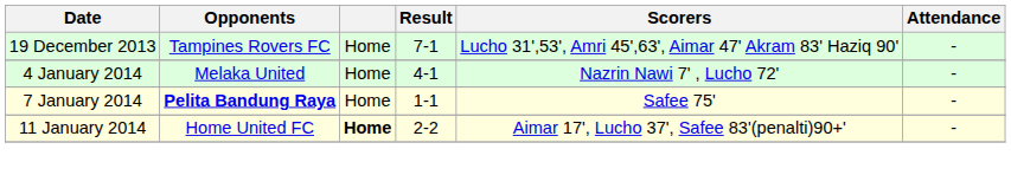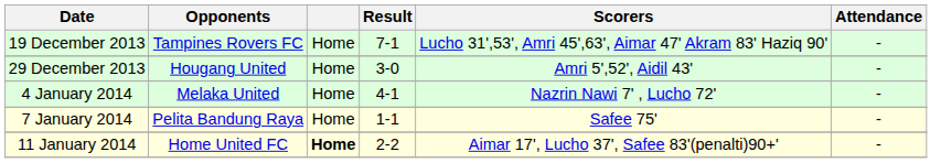 <table class="wikitable" style="text-align:center">
 <tr>
 <th>Date</th>
 <th>Opponents</th>
 <th></th>
 <th>Result<br></th>
 <th>Scorers</th>
 <th>Attendance</th>
 </tr>
 <tr bgcolor="#ddffdd">
 <td>19 December 2013</td>
 <td><a href='#'>Tampines Rovers FC</a></td>
 <td>Home</td>
 <td>7-1</td>
 <td><a href='#'>Lucho</a> 31',53', <a href='#'>Amri</a> 45',63', <a href='#'>Aimar</a> 47' <a href='#'>Akram</a> 83' Haziq 90'</td>
 <td>-</td>
 </tr>
 <tr>
 </tr>
+<tr bgcolor="#ddffdd">
+<td>29 December 2013</td>
+<td><a href='#'>Hougang United</a></td>
+<td>Home</td>
+<td>3-0</td>
+<td><a href='#'>Amri</a> 5',52', <a href='#'>Aidil</a> 43'</td>
+<td>-</td>
+</tr>
 <tr>
 </tr>
 <tr bgcolor="#ddffdd">
 <td>4 January 2014</td>
 <td><a href='#'>Melaka United</a></td>
 <td>Home</td>
 <td>4-1</td>
 <td><a href='#'>Nazrin Nawi</a> 7' , <a href='#'>Lucho</a> 72'</td>
 <td>-</td>
 </tr>
 <tr>
 </tr>
 <tr bgcolor="#ffffdd">
 <td>7 January 2014</td>
-<td><strong><a href='#'>Pelita Bandung Raya</a></strong></td>
+<td><a href='#'>Pelita Bandung Raya</a></td>
 <td>Home</td>
 <td>1-1</td>
 <td><a href='#'>Safee</a> 75'</td>
 <td>-</td>
 </tr>
 <tr>
 </tr>
 <tr bgcolor="#ffffdd">
 <td>11 January 2014</td>
 <td><a href='#'>Home United FC</a></td>
 <td><strong>Home</strong></td>
 <td>2-2</td>
 <td><a href='#'>Aimar</a> 17', <a href='#'>Lucho</a> 37', <a href='#'>Safee</a> 83'(penalti)90+'</td>
 <td>-</td>
 </tr>
 <tr>
 </tr>
 </table>
